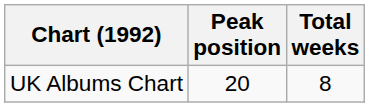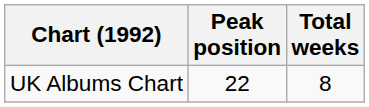 <table class="wikitable sortable">
 <tr>
 <th>Chart (1992)</th>
 <th>Peak<br>position</th>
 <th>Total<br>weeks</th>
 </tr>
 <tr>
 <td align="left">UK Albums Chart</td>
-<td style="text-align:center;">20</td>
+<td style="text-align:center;">22</td>
 <td style="text-align:center;">8</td>
 </tr>
 </table>
